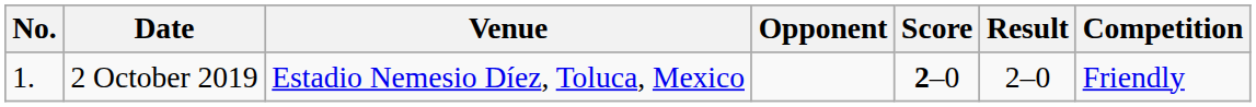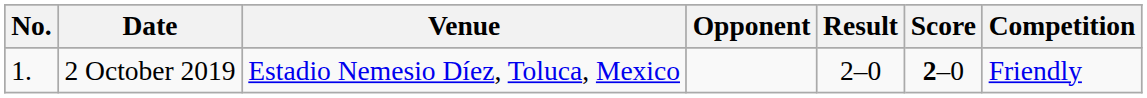 <table class="wikitable">
 <tr>
 <th>No.</th>
 <th>Date</th>
 <th>Venue</th>
 <th>Opponent</th>
+<th>Result</th>
 <th>Score</th>
-<th>Result</th>
 <th>Competition</th>
 </tr>
 <tr>
 <td>1.</td>
 <td>2 October 2019</td>
 <td><a href='#'>Estadio Nemesio Díez</a>, <a href='#'>Toluca</a>, <a href='#'>Mexico</a></td>
 <td></td>
+<td align=center>2–0</td>
 <td align=center><strong>2</strong>–0</td>
-<td align=center>2–0</td>
 <td><a href='#'>Friendly</a></td>
 </tr>
 </table>
